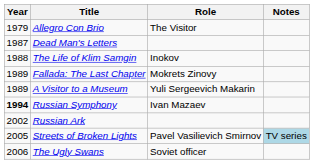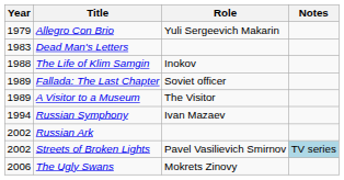 <table class="wikitable sortable">
 <tr>
 <th>Year</th>
 <th>Title</th>
 <th>Role</th>
 <th class="unsortable">Notes</th>
 </tr>
 <tr>
 <td>1979</td>
 <td><em><a href='#'>Allegro Con Brio</a></em></td>
-<td>The Visitor</td>
+<td>Yuli Sergeevich Makarin</td>
 <td></td>
 </tr>
 <tr>
-<td>1987</td>
+<td>1983</td>
 <td><em><a href='#'>Dead Man's Letters</a></em></td>
 <td></td>
 <td></td>
 </tr>
 <tr>
 <td>1988</td>
 <td><em><a href='#'>The Life of Klim Samgin</a></em></td>
 <td>Inokov</td>
 <td></td>
 </tr>
 <tr>
 <td>1989</td>
 <td><em><a href='#'>Fallada: The Last Chapter</a></em></td>
-<td>Mokrets Zinovy</td>
+<td>Soviet officer</td>
 </tr>
 <tr>
 <td>1989</td>
 <td><em><a href='#'>A Visitor to a Museum</a></em></td>
-<td>Yuli Sergeevich Makarin</td>
+<td>The Visitor</td>
 <td></td>
 </tr>
 <tr>
-<td><strong>1994</strong></td>
+<td>1994</td>
 <td><em><a href='#'>Russian Symphony</a></em></td>
 <td>Ivan Mazaev</td>
 <td></td>
 </tr>
 <tr>
 <td>2002</td>
 <td><em><a href='#'>Russian Ark</a></em></td>
 <td></td>
 <td></td>
 </tr>
 <tr>
-<td>2005</td>
+<td>2002</td>
 <td><em><a href='#'>Streets of Broken Lights</a></em></td>
 <td>Pavel Vasilievich Smirnov</td>
 <td style="background: lightblue;">TV series</td>
 </tr>
 <tr>
 <td>2006</td>
 <td><em><a href='#'>The Ugly Swans</a></em></td>
-<td>Soviet officer</td>
+<td>Mokrets Zinovy</td>
 <td></td>
 </tr>
 </table>
